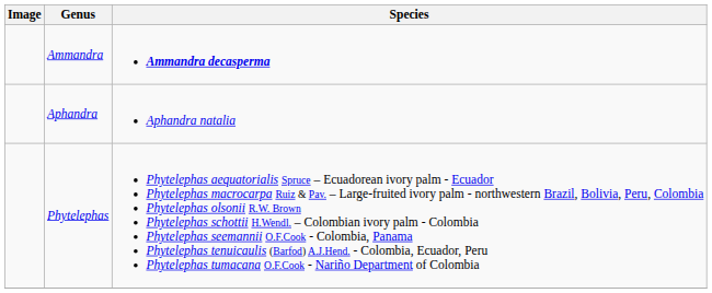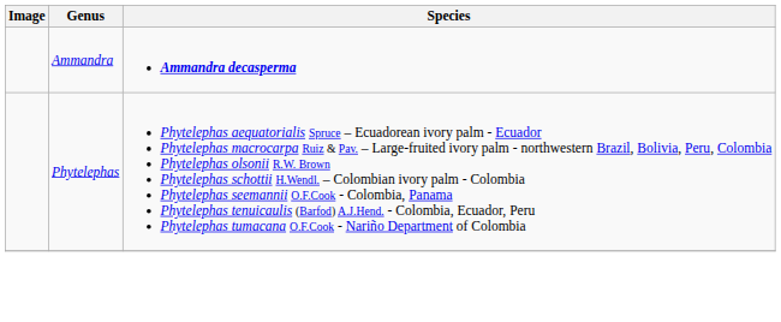 <table class="wikitable">
 <tr>
 <th>Image</th>
 <th>Genus</th>
 <th>Species</th>
 </tr>
 <tr>
 <td></td>
 <td><em><a href='#'>Ammandra</a></em> </td>
 <td><strong><br><ul><li><em><a href='#'>Ammandra decasperma</a></em></li></ul></strong></td>
 </tr>
 <tr>
 <td></td>
-<td><em><a href='#'>Aphandra</a></em> </td>
-<td><br><ul><li><em><a href='#'>Aphandra natalia</a></em></li></ul></td>
-</tr>
-<tr>
-<td></td>
 <td><em><a href='#'>Phytelephas</a></em> </td>
 <td><br><ul><li><em><a href='#'>Phytelephas aequatorialis</a></em> <small><a href='#'>Spruce</a></small> – Ecuadorean ivory palm - <a href='#'>Ecuador</a></li><li><em><a href='#'>Phytelephas macrocarpa</a></em> <small><a href='#'>Ruiz</a> & <a href='#'>Pav.</a></small> – Large-fruited ivory palm - northwestern <a href='#'>Brazil</a>, <a href='#'>Bolivia</a>, <a href='#'>Peru</a>, <a href='#'>Colombia</a></li><li><em><a href='#'>Phytelephas olsonii</a></em> <small><a href='#'>R.W. Brown</a></small></li><li><em><a href='#'>Phytelephas schottii</a></em> <small><a href='#'>H.Wendl.</a></small> – Colombian ivory palm - Colombia</li><li><em><a href='#'>Phytelephas seemannii</a></em> <small><a href='#'>O.F.Cook</a></small> - Colombia, <a href='#'>Panama</a></li><li><em><a href='#'>Phytelephas tenuicaulis</a></em> <small>(<a href='#'>Barfod</a>) <a href='#'>A.J.Hend.</a></small> - Colombia, Ecuador, Peru</li><li><em><a href='#'>Phytelephas tumacana</a></em>  <small><a href='#'>O.F.Cook</a></small> - <a href='#'>Nariño Department</a> of Colombia</li></ul></td>
 </tr>
 <tr>
 </tr>
 </table>
